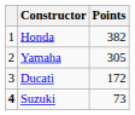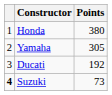 <table class="wikitable" style="font-size: 95%;">
 <tr>
 <th></th>
 <th>Constructor</th>
 <th>Points</th>
 </tr>
 <tr>
 <td align=center>1</td>
 <td> <a href='#'>Honda</a></td>
-<td align=right>382</td>
+<td align=right>380</td>
 </tr>
 <tr>
 <td align=center>2</td>
 <td> <a href='#'>Yamaha</a></td>
 <td align=right>305</td>
 </tr>
 <tr>
 <td align=center>3</td>
 <td> <a href='#'>Ducati</a></td>
-<td align=right>172</td>
+<td align=right>192</td>
 </tr>
 <tr>
 <td align=center><strong>4</strong></td>
 <td> <a href='#'>Suzuki</a></td>
 <td align=right>73</td>
 </tr>
 </table>
